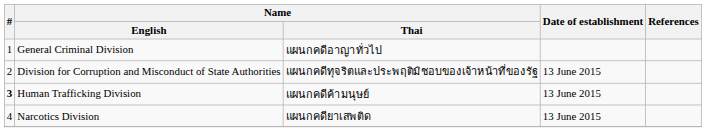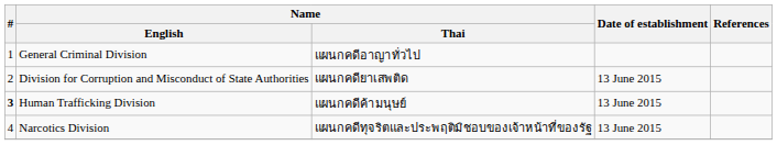 <table class="wikitable" style="text-align:left; font-size:100%;">
 <tr>
 <th rowspan=2>#</th>
 <th colspan=2>Name</th>
 <th rowspan=2>Date of establishment</th>
 <th rowspan=2>References</th>
 </tr>
 <tr>
 <th>English</th>
 <th>Thai</th>
 </tr>
 <tr>
 <td>1</td>
 <td>General Criminal Division</td>
 <td>แผนกคดีอาญาทั่วไป</td>
 <td></td>
 <td></td>
 </tr>
 <tr>
 <td>2</td>
 <td>Division for Corruption and Misconduct of State Authorities</td>
-<td>แผนกคดีทุจริตและประพฤติมิชอบของเจ้าหน้าที่ของรัฐ</td>
+<td>แผนกคดียาเสพติด</td>
 <td>13 June 2015</td>
 <td></td>
 </tr>
 <tr>
 <td><strong>3</strong></td>
 <td>Human Trafficking Division</td>
 <td>แผนกคดีค้ามนุษย์</td>
 <td>13 June 2015</td>
 <td></td>
 </tr>
 <tr>
 <td>4</td>
 <td>Narcotics Division</td>
-<td>แผนกคดียาเสพติด</td>
+<td>แผนกคดีทุจริตและประพฤติมิชอบของเจ้าหน้าที่ของรัฐ</td>
 <td>13 June 2015</td>
 <td></td>
 </tr>
 <tr>
 </tr>
 </table>
